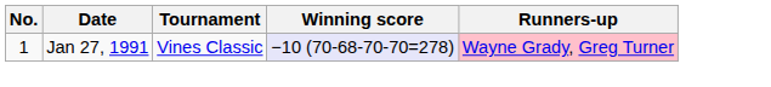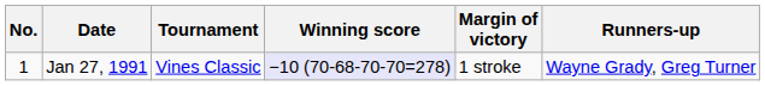 <table class="wikitable" style="font-size:95%;">
 <tr>
 <th>No.</th>
 <th>Date</th>
 <th>Tournament</th>
 <th>Winning score</th>
+<th>Margin of<br>victory</th>
 <th>Runners-up</th>
 </tr>
 <tr>
 <td align=center>1</td>
 <td align=right>Jan 27, <a href='#'>1991</a></td>
 <td><a href='#'>Vines Classic</a></td>
 <td style="background: lavender;">−10 (70-68-70-70=278)</td>
-<td style="background: pink;"> <a href='#'>Wayne Grady</a>,  <a href='#'>Greg Turner</a></td>
+<td>1 stroke</td>
+<td> <a href='#'>Wayne Grady</a>,  <a href='#'>Greg Turner</a></td>
 </tr>
 </table>
